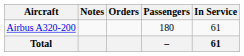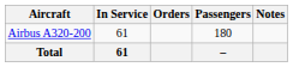 <table class="wikitable">
 <tr>
 <th>Aircraft</th>
-<th>Notes</th>
+<th>In Service</th>
 <th>Orders</th>
 <th>Passengers</th>
-<th>In Service</th>
+<th>Notes</th>
 </tr>
 <tr>
 <td><a href='#'>Airbus A320-200</a></td>
-<td></td>
+<td align=center>61</td>
 <td align=center></td>
 <td align=center>180</td>
-<td align=center>61</td>
+<td></td>
 </tr>
 <tr>
 <th>Total</th>
-<th></th>
+<th>61</th>
 <th></th>
 <th>–</th>
-<th>61</th>
+<th></th>
 </tr>
 </table>
